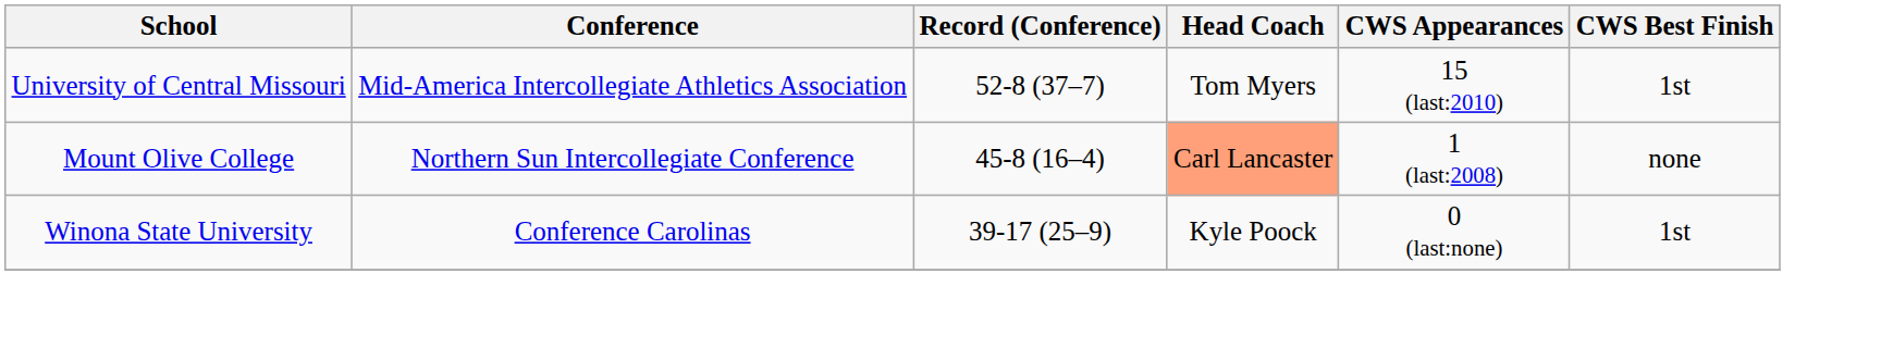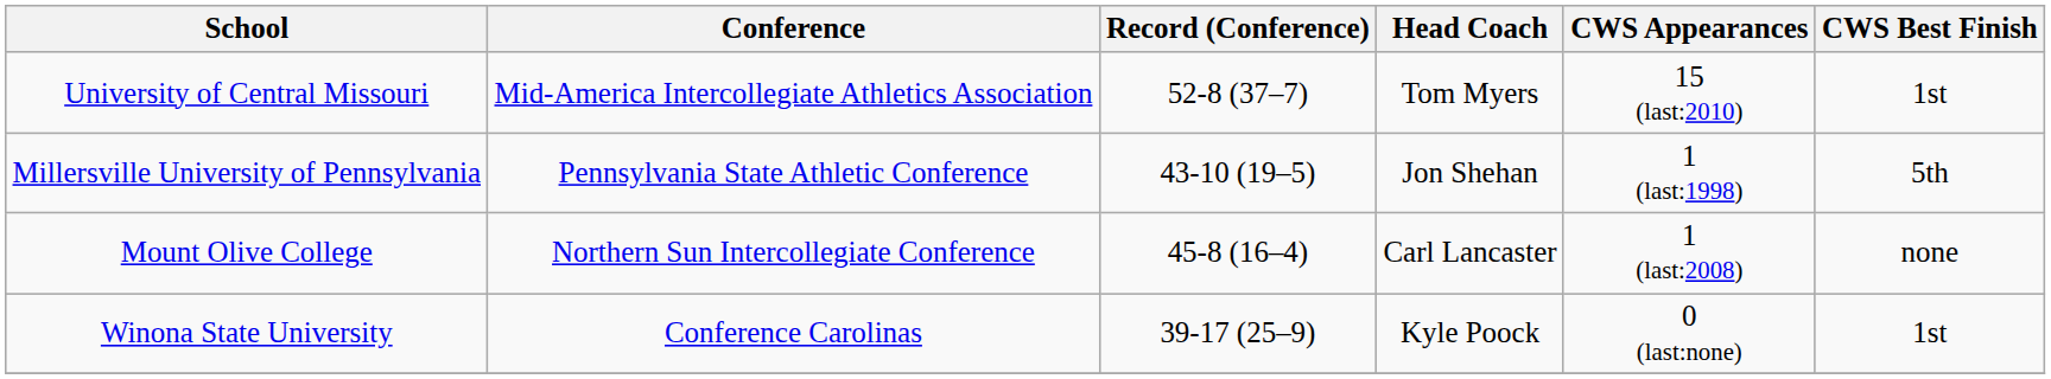 <table class="wikitable">
 <tr>
 <th>School</th>
 <th>Conference</th>
 <th>Record (Conference)</th>
 <th>Head Coach</th>
 <th>CWS Appearances</th>
 <th>CWS Best Finish</th>
 </tr>
 <tr align=center>
 <td><a href='#'>University of Central Missouri</a></td>
 <td><a href='#'>Mid-America Intercollegiate Athletics Association</a></td>
 <td>52-8 (37–7)</td>
 <td>Tom Myers</td>
 <td>15<br><small>(last:<a href='#'>2010</a>)</small></td>
 <td>1st</td>
 </tr>
 <tr align=center>
+<td><a href='#'>Millersville University of Pennsylvania</a></td>
+<td><a href='#'>Pennsylvania State Athletic Conference</a></td>
+<td>43-10 (19–5)</td>
+<td>Jon Shehan</td>
+<td>1<br><small>(last:<a href='#'>1998</a>)</small></td>
+<td>5th</td>
+</tr>
+<tr align=center>
 <td><a href='#'>Mount Olive College</a></td>
 <td><a href='#'>Northern Sun Intercollegiate Conference</a></td>
 <td>45-8 (16–4)</td>
-<td style="background: lightsalmon;">Carl Lancaster</td>
+<td>Carl Lancaster</td>
 <td>1<br><small>(last:<a href='#'>2008</a>)</small></td>
 <td>none</td>
 </tr>
 <tr align=center>
 <td><a href='#'>Winona State University</a></td>
 <td><a href='#'>Conference Carolinas</a></td>
 <td>39-17 (25–9)</td>
 <td>Kyle Poock</td>
 <td>0<br><small>(last:none)</small></td>
 <td>1st</td>
 </tr>
 <tr align=center>
 </tr>
 </table>
